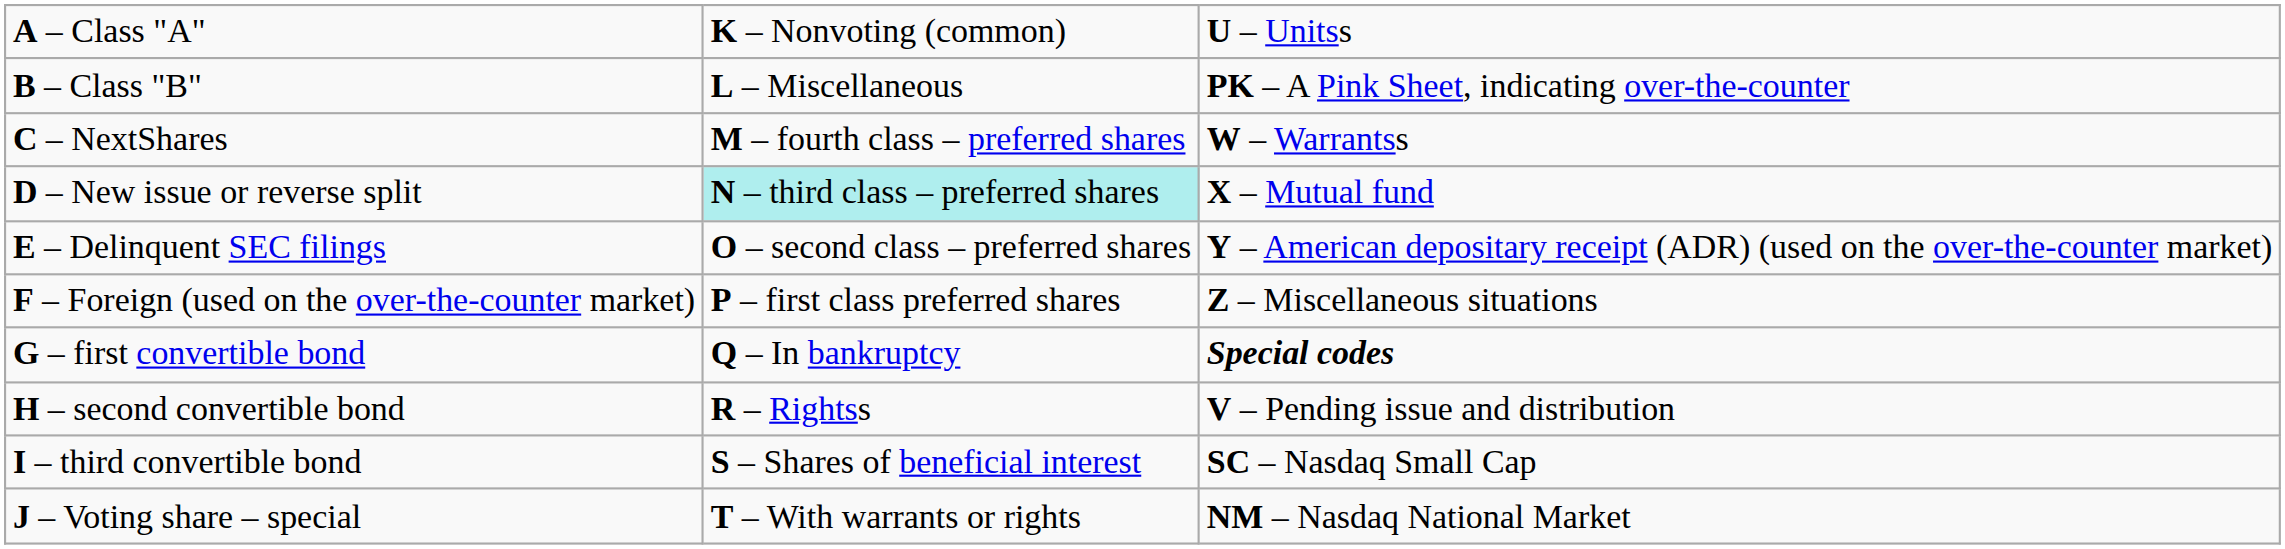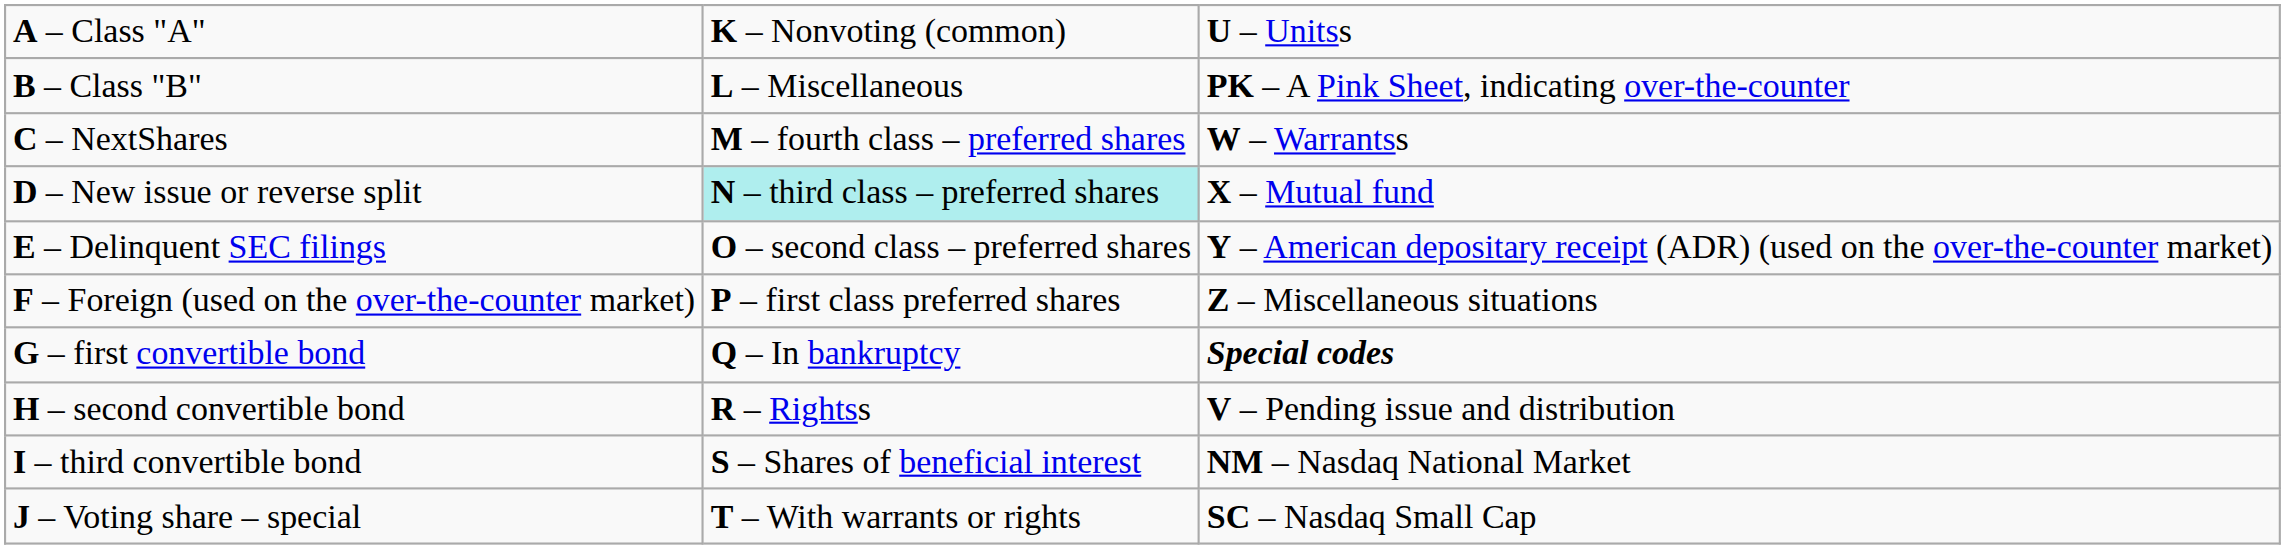 <table class="wikitable">
 <tr>
 <td><strong>A</strong> – Class "A"</td>
 <td><strong>K</strong> – Nonvoting (common)</td>
 <td><strong>U</strong> – <a href='#'>Units</a>s</td>
 </tr>
 <tr>
 <td><strong>B</strong> – Class "B"</td>
 <td><strong>L</strong> – Miscellaneous</td>
 <td><strong>PK</strong> – A <a href='#'>Pink Sheet</a>, indicating <a href='#'>over-the-counter</a></td>
 </tr>
 <tr>
 <td><strong>C</strong> – NextShares</td>
 <td><strong>M</strong> – fourth class – <a href='#'>preferred shares</a></td>
 <td><strong>W</strong> – <a href='#'>Warrants</a>s</td>
 </tr>
 <tr>
 <td><strong>D</strong> – New issue or reverse split</td>
 <td style="background: paleturquoise;"><strong>N</strong> – third class – preferred shares</td>
 <td><strong>X</strong> – <a href='#'>Mutual fund</a></td>
 </tr>
 <tr>
 <td><strong>E</strong> – Delinquent <a href='#'>SEC filings</a></td>
 <td><strong>O</strong> – second class – preferred shares</td>
 <td><strong>Y</strong> – <a href='#'>American depositary receipt</a> (ADR) (used on the <a href='#'>over-the-counter</a> market)</td>
 </tr>
 <tr>
 <td><strong>F</strong> – Foreign (used on the <a href='#'>over-the-counter</a> market)</td>
 <td><strong>P</strong> – first class preferred shares</td>
 <td><strong>Z</strong> – Miscellaneous situations</td>
 </tr>
 <tr>
 <td><strong>G</strong> – first <a href='#'>convertible bond</a></td>
 <td><strong>Q</strong> – In <a href='#'>bankruptcy</a></td>
 <td><strong><em>Special codes</em></strong></td>
 </tr>
 <tr>
 <td><strong>H</strong> – second convertible bond</td>
 <td><strong>R</strong> – <a href='#'>Rights</a>s</td>
 <td><strong>V</strong> – Pending issue and distribution</td>
 </tr>
 <tr>
 <td><strong>I</strong> – third convertible bond</td>
 <td><strong>S</strong> – Shares of <a href='#'>beneficial interest</a></td>
-<td><strong>SC</strong> – Nasdaq Small Cap</td>
+<td><strong>NM</strong> – Nasdaq National Market</td>
 </tr>
 <tr>
 <td><strong>J</strong> – Voting share – special</td>
 <td><strong>T</strong> – With warrants or rights</td>
-<td><strong>NM</strong> – Nasdaq National Market</td>
+<td><strong>SC</strong> – Nasdaq Small Cap</td>
 </tr>
 </table>
